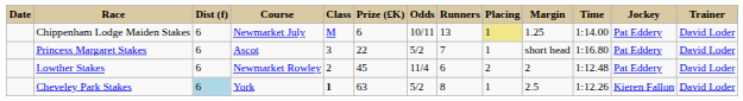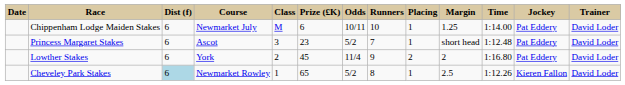 <table class = "wikitable sortable" | border="1" cellpadding="1" style=" text-align:centre; margin-left:1em; float:centre ;border-collapse: collapse; font-size:90%">
 <tr style="background:#dacaa4; text-align:center;">
 <th style="background:#dacaa4;">Date</th>
 <th style="background:#dacaa4;">Race</th>
 <th style="background:#dacaa4;">Dist (f)</th>
 <th style="background:#dacaa4;">Course</th>
 <th style="background:#dacaa4;">Class</th>
 <th style="background:#dacaa4;">Prize (£K)</th>
 <th style="background:#dacaa4;">Odds</th>
 <th style="background:#dacaa4;">Runners</th>
 <th style="background:#dacaa4;">Placing</th>
 <th style="background:#dacaa4;">Margin</th>
 <th style="background:#dacaa4;">Time</th>
 <th style="background:#dacaa4;">Jockey</th>
 <th style="background:#dacaa4;">Trainer</th>
 </tr>
 <tr>
 <td></td>
 <td>Chippenham Lodge Maiden Stakes</td>
 <td>6</td>
 <td><a href='#'>Newmarket July</a></td>
 <td><a href='#'>M</a></td>
 <td>6</td>
 <td>10/11</td>
-<td>13</td>
-<td style="background: khaki;">1</td>
+<td>10</td>
+<td>1</td>
 <td>1.25</td>
 <td>1:14.00</td>
 <td><a href='#'>Pat Eddery</a></td>
 <td><a href='#'>David Loder</a></td>
 </tr>
 <tr>
 <td></td>
 <td><a href='#'>Princess Margaret Stakes</a></td>
 <td>6</td>
 <td><a href='#'>Ascot</a></td>
 <td>3</td>
-<td>22</td>
+<td>23</td>
 <td>5/2</td>
 <td>7</td>
 <td>1</td>
 <td>short head</td>
-<td>1:16.80</td>
+<td>1:12.48</td>
 <td><a href='#'>Pat Eddery</a></td>
 <td><a href='#'>David Loder</a></td>
 </tr>
 <tr>
 <td></td>
 <td><a href='#'>Lowther Stakes</a></td>
 <td>6</td>
-<td><a href='#'>Newmarket Rowley</a></td>
+<td><a href='#'>York</a></td>
 <td>2</td>
 <td>45</td>
 <td>11/4</td>
-<td>6</td>
+<td>9</td>
 <td>2</td>
 <td>2</td>
-<td>1:12.48</td>
+<td>1:16.80</td>
 <td><a href='#'>Pat Eddery</a></td>
 <td><a href='#'>David Loder</a></td>
 </tr>
 <tr>
 <td></td>
 <td><a href='#'>Cheveley Park Stakes</a></td>
 <td style="background: lightblue;">6</td>
-<td><a href='#'>York</a></td>
-<td><strong>1</strong></td>
-<td>63</td>
+<td><a href='#'>Newmarket Rowley</a></td>
+<td>1</td>
+<td>65</td>
 <td>5/2</td>
 <td>8</td>
 <td>1</td>
 <td>2.5</td>
 <td>1:12.26</td>
 <td><a href='#'>Kieren Fallon</a></td>
 <td><a href='#'>David Loder</a></td>
 </tr>
 </table>
